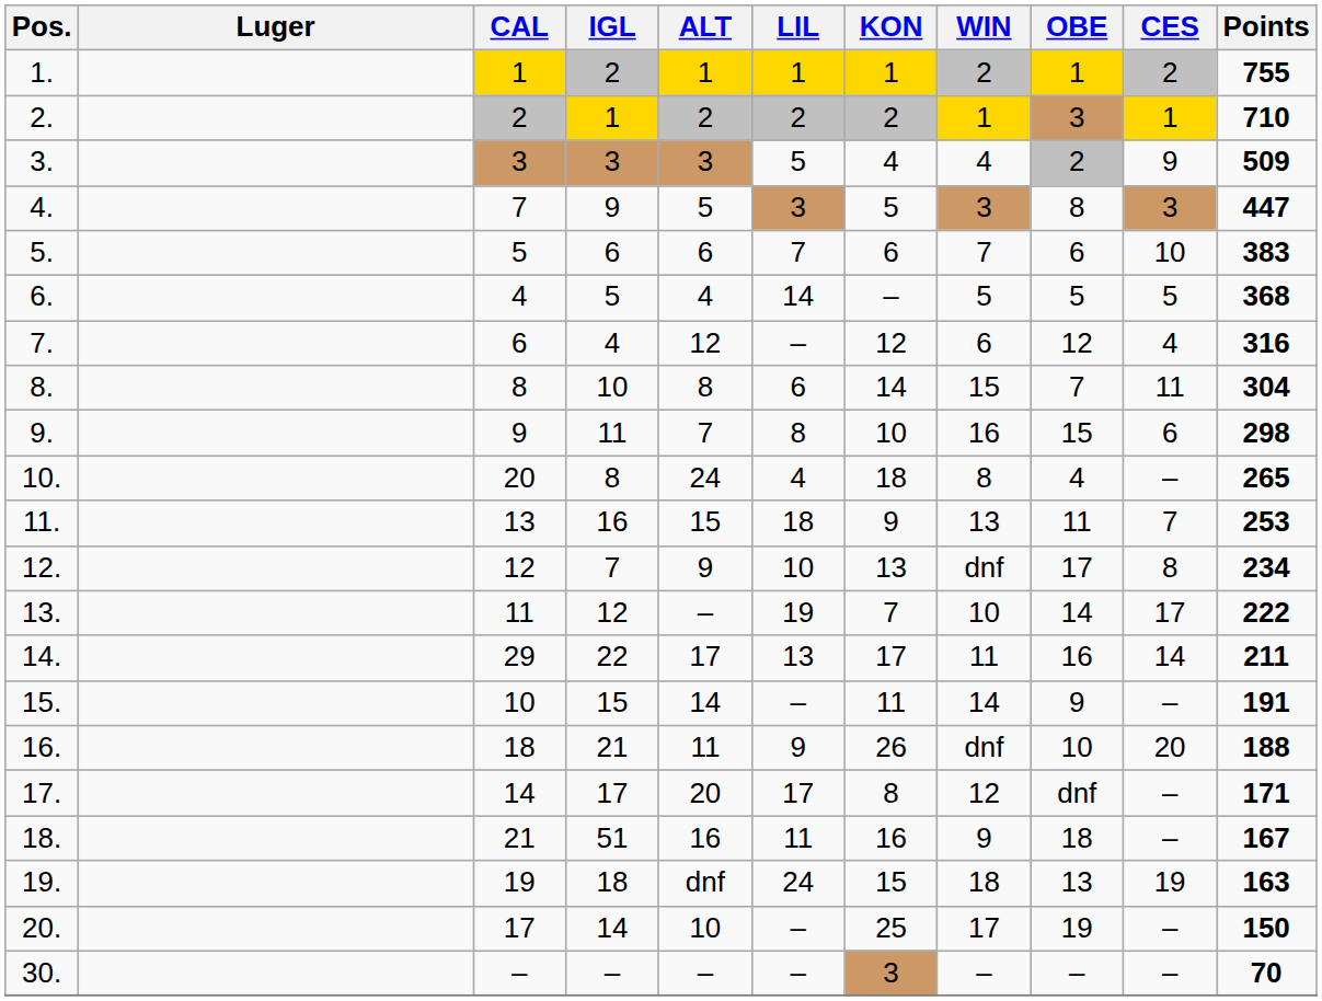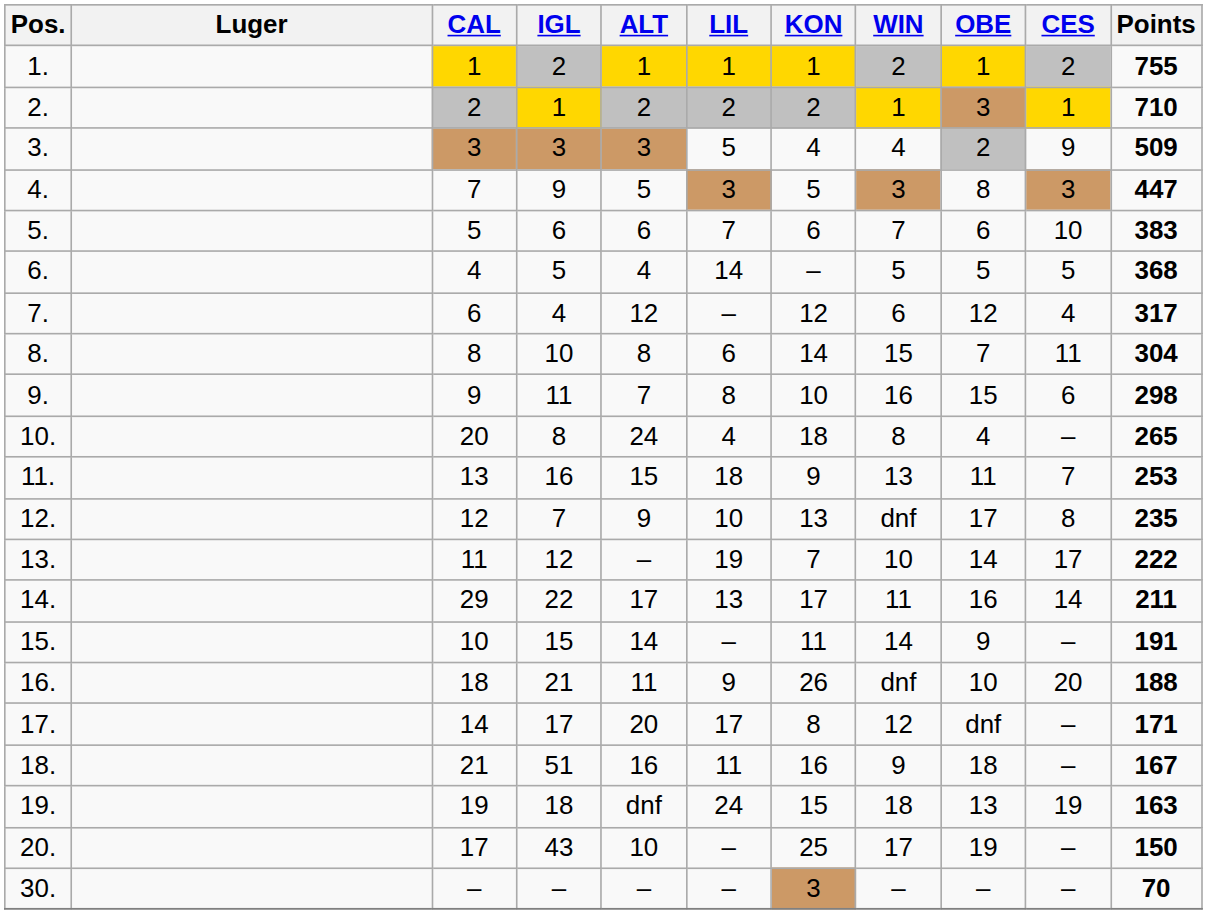 <table class=wikitable  bgcolor="#f7f8ff" cellpadding="3" cellspacing="0" border="1" style="text-align:center; border: gray solid 1px; border-collapse: collapse;">
 <tr bgcolor="#CCCCCC">
 <th width="10">Pos.</th>
 <th width="215">Luger</th>
 <th width="45"><a href='#'>CAL</a></th>
 <th width="45"><a href='#'>IGL</a></th>
 <th width="45"><a href='#'>ALT</a></th>
 <th width="45"><a href='#'>LIL</a></th>
 <th width="45"><a href='#'>KON</a></th>
 <th width="45"><a href='#'>WIN</a></th>
 <th width="45"><a href='#'>OBE</a></th>
 <th width="45"><a href='#'>CES</a></th>
 <th width="45">Points</th>
 </tr>
 <tr>
 <td>1.</td>
 <td align="left"></td>
 <td bgcolor="gold">1</td>
 <td bgcolor="silver">2</td>
 <td bgcolor="gold">1</td>
 <td bgcolor="gold">1</td>
 <td bgcolor="gold">1</td>
 <td bgcolor="silver">2</td>
 <td bgcolor="gold">1</td>
 <td bgcolor="silver">2</td>
 <td><strong>755</strong></td>
 </tr>
 <tr>
 <td>2.</td>
 <td align="left"></td>
 <td bgcolor="silver">2</td>
 <td bgcolor="gold">1</td>
 <td bgcolor="silver">2</td>
 <td bgcolor="silver">2</td>
 <td bgcolor="silver">2</td>
 <td bgcolor="gold">1</td>
 <td bgcolor="cc9966">3</td>
 <td bgcolor="gold">1</td>
 <td><strong>710</strong></td>
 </tr>
 <tr>
 <td>3.</td>
 <td align="left"></td>
 <td bgcolor="cc9966">3</td>
 <td bgcolor="cc9966">3</td>
 <td bgcolor="cc9966">3</td>
 <td>5</td>
 <td>4</td>
 <td>4</td>
 <td bgcolor="silver">2</td>
 <td>9</td>
 <td><strong>509</strong></td>
 </tr>
 <tr>
 <td>4.</td>
 <td align="left"></td>
 <td>7</td>
 <td>9</td>
 <td>5</td>
 <td bgcolor="cc9966">3</td>
 <td>5</td>
 <td bgcolor="cc9966">3</td>
 <td>8</td>
 <td bgcolor="cc9966">3</td>
 <td><strong>447</strong></td>
 </tr>
 <tr>
 <td>5.</td>
 <td align="left"></td>
 <td>5</td>
 <td>6</td>
 <td>6</td>
 <td>7</td>
 <td>6</td>
 <td>7</td>
 <td>6</td>
 <td>10</td>
 <td><strong>383</strong></td>
 </tr>
 <tr>
 <td>6.</td>
 <td align="left"></td>
 <td>4</td>
 <td>5</td>
 <td>4</td>
 <td>14</td>
 <td>–</td>
 <td>5</td>
 <td>5</td>
 <td>5</td>
 <td><strong>368</strong></td>
 </tr>
 <tr>
 <td>7.</td>
 <td align="left"></td>
 <td>6</td>
 <td>4</td>
 <td>12</td>
 <td>–</td>
 <td>12</td>
 <td>6</td>
 <td>12</td>
 <td>4</td>
-<td><strong>316</strong></td>
+<td><strong>317</strong></td>
 </tr>
 <tr>
 <td>8.</td>
 <td align="left"></td>
 <td>8</td>
 <td>10</td>
 <td>8</td>
 <td>6</td>
 <td>14</td>
 <td>15</td>
 <td>7</td>
 <td>11</td>
 <td><strong>304</strong></td>
 </tr>
 <tr>
 <td>9.</td>
 <td align="left"></td>
 <td>9</td>
 <td>11</td>
 <td>7</td>
 <td>8</td>
 <td>10</td>
 <td>16</td>
 <td>15</td>
 <td>6</td>
 <td><strong>298</strong></td>
 </tr>
 <tr>
 <td>10.</td>
 <td align="left"></td>
 <td>20</td>
 <td>8</td>
 <td>24</td>
 <td>4</td>
 <td>18</td>
 <td>8</td>
 <td>4</td>
 <td>–</td>
 <td><strong>265</strong></td>
 </tr>
 <tr>
 <td>11.</td>
 <td align="left"></td>
 <td>13</td>
 <td>16</td>
 <td>15</td>
 <td>18</td>
 <td>9</td>
 <td>13</td>
 <td>11</td>
 <td>7</td>
 <td><strong>253</strong></td>
 </tr>
 <tr>
 <td>12.</td>
 <td align="left"></td>
 <td>12</td>
 <td>7</td>
 <td>9</td>
 <td>10</td>
 <td>13</td>
 <td>dnf</td>
 <td>17</td>
 <td>8</td>
-<td><strong>234</strong></td>
+<td><strong>235</strong></td>
 </tr>
 <tr>
 <td>13.</td>
 <td align="left"></td>
 <td>11</td>
 <td>12</td>
 <td>–</td>
 <td>19</td>
 <td>7</td>
 <td>10</td>
 <td>14</td>
 <td>17</td>
 <td><strong>222</strong></td>
 </tr>
 <tr>
 <td>14.</td>
 <td align="left"></td>
 <td>29</td>
 <td>22</td>
 <td>17</td>
 <td>13</td>
 <td>17</td>
 <td>11</td>
 <td>16</td>
 <td>14</td>
 <td><strong>211</strong></td>
 </tr>
 <tr>
 <td>15.</td>
 <td align="left"></td>
 <td>10</td>
 <td>15</td>
 <td>14</td>
 <td>–</td>
 <td>11</td>
 <td>14</td>
 <td>9</td>
 <td>–</td>
 <td><strong>191</strong></td>
 </tr>
 <tr>
 <td>16.</td>
 <td align="left"></td>
 <td>18</td>
 <td>21</td>
 <td>11</td>
 <td>9</td>
 <td>26</td>
 <td>dnf</td>
 <td>10</td>
 <td>20</td>
 <td><strong>188</strong></td>
 </tr>
 <tr>
 <td>17.</td>
 <td align="left"></td>
 <td>14</td>
 <td>17</td>
 <td>20</td>
 <td>17</td>
 <td>8</td>
 <td>12</td>
 <td>dnf</td>
 <td>–</td>
 <td><strong>171</strong></td>
 </tr>
 <tr>
 <td>18.</td>
 <td align="left"></td>
 <td>21</td>
 <td>51</td>
 <td>16</td>
 <td>11</td>
 <td>16</td>
 <td>9</td>
 <td>18</td>
 <td>–</td>
 <td><strong>167</strong></td>
 </tr>
 <tr>
 <td>19.</td>
 <td align="left"></td>
 <td>19</td>
 <td>18</td>
 <td>dnf</td>
 <td>24</td>
 <td>15</td>
 <td>18</td>
 <td>13</td>
 <td>19</td>
 <td><strong>163</strong></td>
 </tr>
 <tr>
 <td>20.</td>
 <td align="left"></td>
 <td>17</td>
-<td>14</td>
+<td>43</td>
 <td>10</td>
 <td>–</td>
 <td>25</td>
 <td>17</td>
 <td>19</td>
 <td>–</td>
 <td><strong>150</strong></td>
 </tr>
 <tr>
 <td>30.</td>
 <td align="left"></td>
 <td>–</td>
 <td>–</td>
 <td>–</td>
 <td>–</td>
 <td bgcolor="cc9966">3</td>
 <td>–</td>
 <td>–</td>
 <td>–</td>
 <td><strong>70</strong></td>
 </tr>
 <tr>
 </tr>
 </table>
